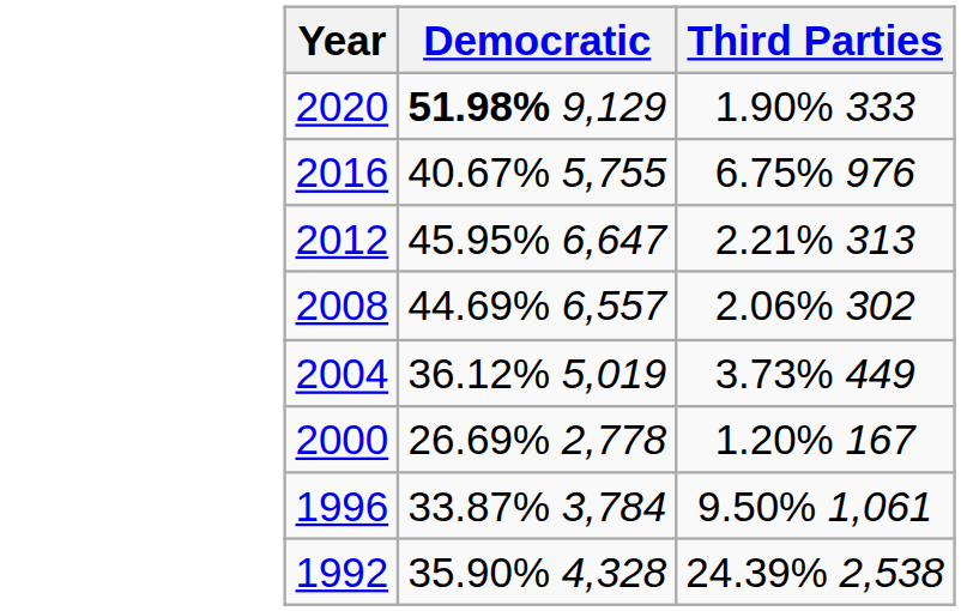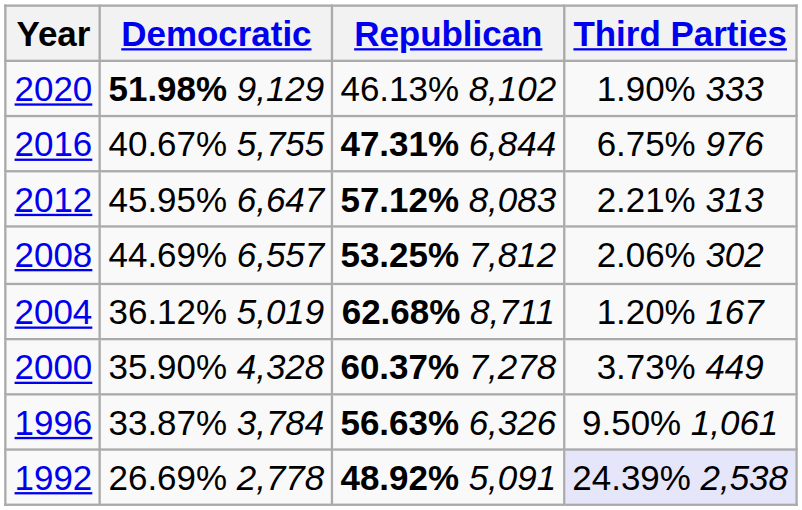 <table class="wikitable"  style="float:right; margin:1em; font-size:95%;">
 <tr style="background:lightgrey;">
 <th>Year</th>
 <th><a href='#'>Democratic</a></th>
+<th><a href='#'>Republican</a></th>
 <th><a href='#'>Third Parties</a></th>
 </tr>
 <tr>
 <td align="center" ><a href='#'>2020</a></td>
 <td align="center" ><strong>51.98%</strong> <em>9,129</em></td>
+<td align="center" >46.13% <em>8,102</em></td>
 <td align="center" >1.90% <em>333</em></td>
 </tr>
 <tr>
 <td align="center" ><a href='#'>2016</a></td>
 <td align="center" >40.67% <em>5,755</em></td>
+<td align="center" ><strong>47.31%</strong> <em>6,844</em></td>
 <td align="center" >6.75% <em>976</em></td>
 </tr>
 <tr>
 <td align="center" ><a href='#'>2012</a></td>
 <td align="center" >45.95% <em>6,647</em></td>
+<td align="center" ><strong>57.12%</strong> <em>8,083</em></td>
 <td align="center" >2.21% <em>313</em></td>
 </tr>
 <tr>
 <td align="center" ><a href='#'>2008</a></td>
 <td align="center" >44.69% <em>6,557</em></td>
+<td align="center" ><strong>53.25%</strong> <em>7,812</em></td>
 <td align="center" >2.06% <em>302</em></td>
 </tr>
 <tr>
 <td align="center" ><a href='#'>2004</a></td>
 <td align="center" >36.12% <em>5,019</em></td>
-<td align="center" >3.73% <em>449</em></td>
+<td align="center" ><strong>62.68%</strong> <em>8,711</em></td>
+<td align="center" >1.20% <em>167</em></td>
 </tr>
 <tr>
 <td align="center" ><a href='#'>2000</a></td>
-<td align="center" >26.69% <em>2,778</em></td>
-<td align="center" >1.20% <em>167</em></td>
+<td align="center" >35.90% <em>4,328</em></td>
+<td align="center" ><strong>60.37%</strong> <em>7,278</em></td>
+<td align="center" >3.73% <em>449</em></td>
 </tr>
 <tr>
 <td align="center" ><a href='#'>1996</a></td>
 <td align="center" >33.87% <em>3,784</em></td>
+<td align="center" ><strong>56.63%</strong> <em>6,326</em></td>
 <td align="center" >9.50% <em>1,061</em></td>
 </tr>
 <tr>
 <td align="center" ><a href='#'>1992</a></td>
-<td align="center" >35.90% <em>4,328</em></td>
-<td align="center" >24.39% <em>2,538</em></td>
+<td align="center" >26.69% <em>2,778</em></td>
+<td align="center" ><strong>48.92%</strong> <em>5,091</em></td>
+<td align="center"  style="background: lavender;">24.39% <em>2,538</em></td>
 </tr>
 </table>
